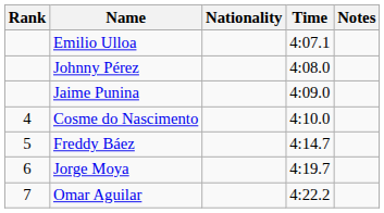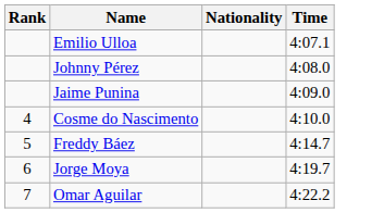 <table class="wikitable sortable" style="text-align:center">
 <tr>
 <th>Rank</th>
 <th>Name</th>
 <th>Nationality</th>
 <th>Time</th>
-<th>Notes</th>
 </tr>
 <tr>
 <td></td>
 <td align=left><a href='#'>Emilio Ulloa</a></td>
 <td align=left></td>
 <td>4:07.1</td>
-<td></td>
 </tr>
 <tr>
 <td></td>
 <td align=left><a href='#'>Johnny Pérez</a></td>
 <td align=left></td>
 <td>4:08.0</td>
-<td></td>
 </tr>
 <tr>
 <td></td>
 <td align=left><a href='#'>Jaime Punina</a></td>
 <td align=left></td>
 <td>4:09.0</td>
-<td></td>
 </tr>
 <tr>
 <td>4</td>
 <td align=left><a href='#'>Cosme do Nascimento</a></td>
 <td align=left></td>
 <td>4:10.0</td>
-<td></td>
 </tr>
 <tr>
 <td>5</td>
 <td align=left><a href='#'>Freddy Báez</a></td>
 <td align=left></td>
 <td>4:14.7</td>
-<td></td>
 </tr>
 <tr>
 <td>6</td>
 <td align=left><a href='#'>Jorge Moya</a></td>
 <td align=left></td>
 <td>4:19.7</td>
-<td></td>
 </tr>
 <tr>
 <td>7</td>
 <td align=left><a href='#'>Omar Aguilar</a></td>
 <td align=left></td>
 <td>4:22.2</td>
-<td></td>
 </tr>
 </table>
